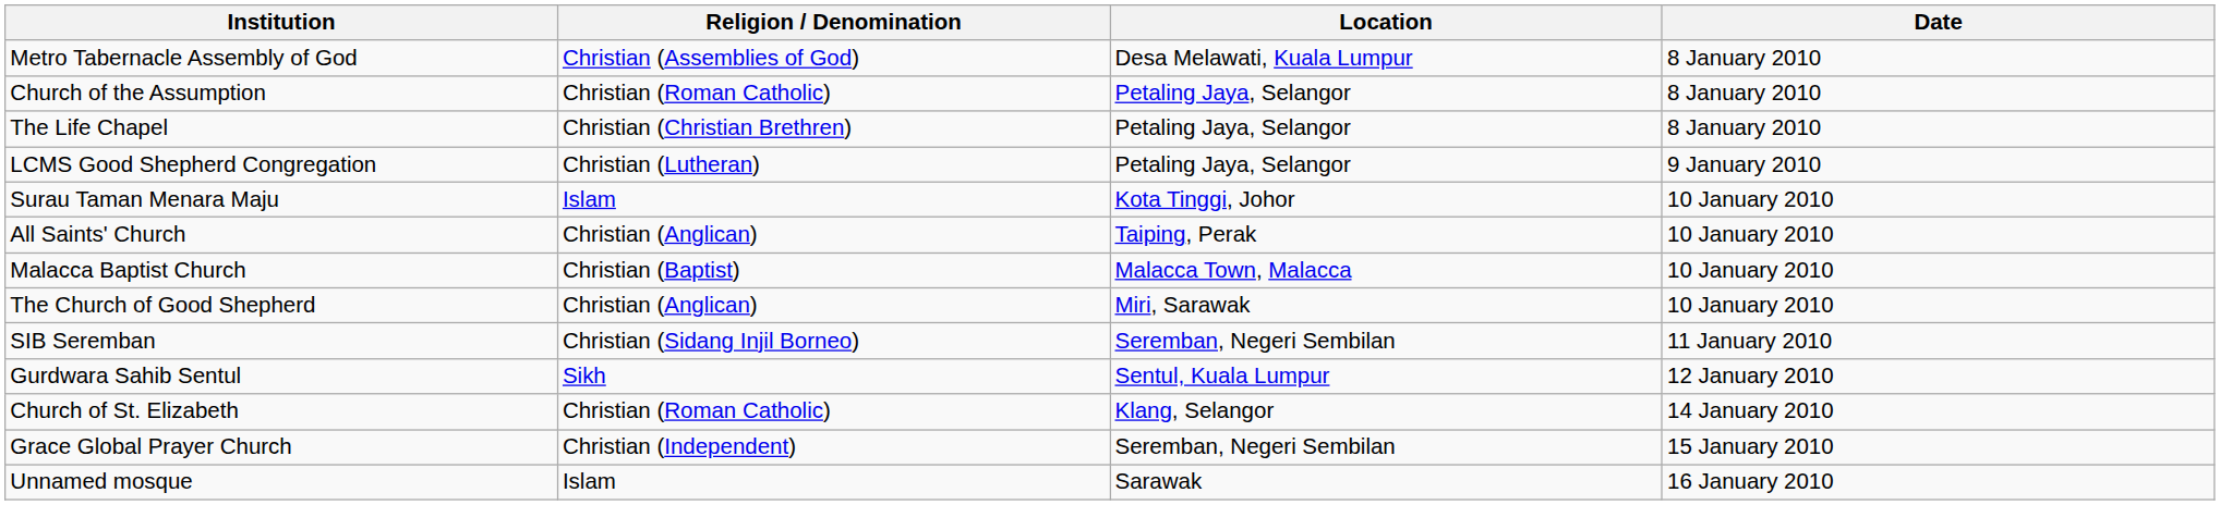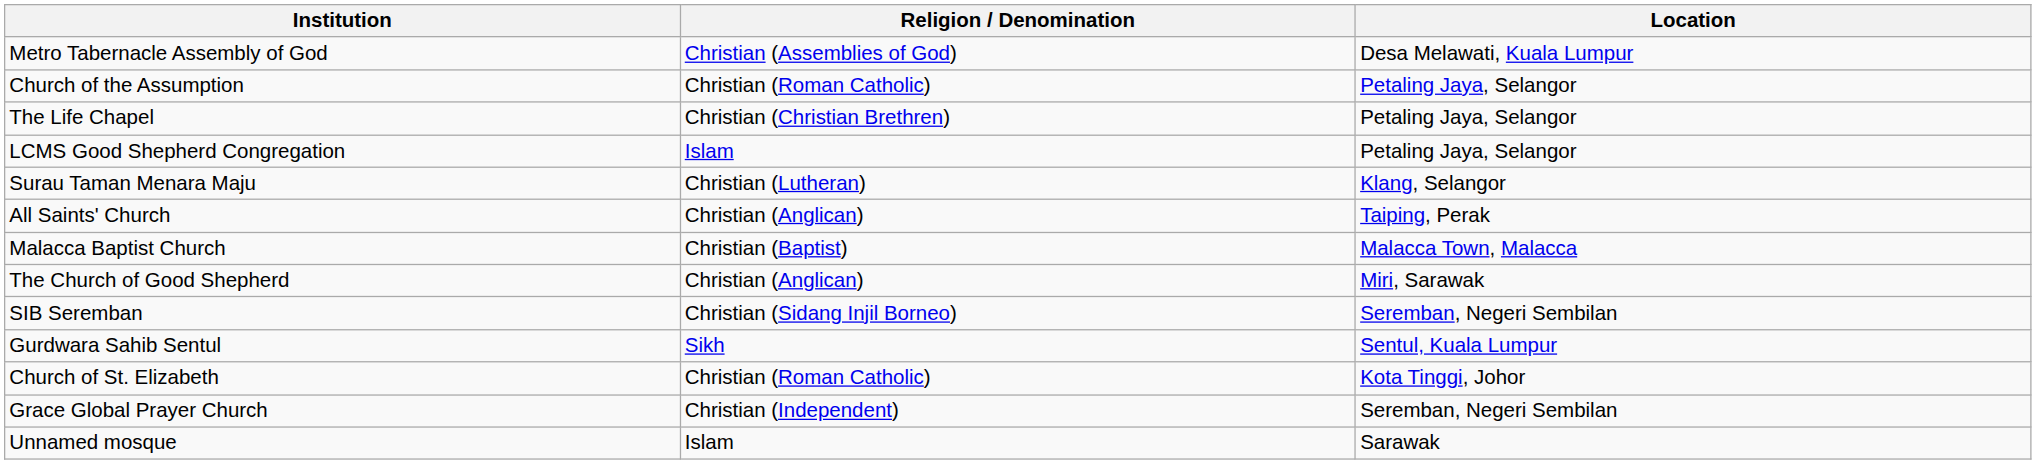 <table style="width:100%;border:0px;" class="wikitable">
 <tr>
 <th style="width:25%;">Institution</th>
 <th style="width:25%;">Religion / Denomination</th>
 <th style="width:25%;">Location</th>
-<th style="width:25%;">Date</th>
 </tr>
 <tr>
 <td>Metro Tabernacle Assembly of God</td>
 <td><a href='#'>Christian</a> (<a href='#'>Assemblies of God</a>)</td>
 <td>Desa Melawati, <a href='#'>Kuala Lumpur</a></td>
-<td>8 January 2010</td>
 </tr>
 <tr>
 <td>Church of the Assumption</td>
 <td>Christian (<a href='#'>Roman Catholic</a>)</td>
 <td><a href='#'>Petaling Jaya</a>, Selangor</td>
-<td>8 January 2010</td>
 </tr>
 <tr>
 <td>The Life Chapel</td>
 <td>Christian (<a href='#'>Christian Brethren</a>)</td>
 <td>Petaling Jaya, Selangor</td>
-<td>8 January 2010</td>
 </tr>
 <tr>
 <td>LCMS Good Shepherd Congregation</td>
-<td>Christian (<a href='#'>Lutheran</a>)</td>
+<td><a href='#'>Islam</a></td>
 <td>Petaling Jaya, Selangor</td>
-<td>9 January 2010</td>
 </tr>
 <tr>
 <td>Surau Taman Menara Maju</td>
-<td><a href='#'>Islam</a></td>
-<td><a href='#'>Kota Tinggi</a>, Johor</td>
-<td>10 January 2010</td>
+<td>Christian (<a href='#'>Lutheran</a>)</td>
+<td><a href='#'>Klang</a>, Selangor</td>
 </tr>
 <tr>
 <td>All Saints' Church</td>
 <td>Christian (<a href='#'>Anglican</a>)</td>
 <td><a href='#'>Taiping</a>, Perak</td>
-<td>10 January 2010</td>
 </tr>
 <tr>
 <td>Malacca Baptist Church</td>
 <td>Christian (<a href='#'>Baptist</a>)</td>
 <td><a href='#'>Malacca Town</a>, <a href='#'>Malacca</a></td>
-<td>10 January 2010</td>
 </tr>
 <tr>
 <td>The Church of Good Shepherd</td>
 <td>Christian (<a href='#'>Anglican</a>)</td>
 <td><a href='#'>Miri</a>, Sarawak</td>
-<td>10 January 2010</td>
 </tr>
 <tr>
 <td>SIB Seremban</td>
 <td>Christian (<a href='#'>Sidang Injil Borneo</a>)</td>
 <td><a href='#'>Seremban</a>, Negeri Sembilan</td>
-<td>11 January 2010</td>
 </tr>
 <tr>
 <td>Gurdwara Sahib Sentul</td>
 <td><a href='#'>Sikh</a></td>
 <td><a href='#'>Sentul, Kuala Lumpur</a></td>
-<td>12 January 2010</td>
 </tr>
 <tr>
 <td>Church of St. Elizabeth</td>
 <td>Christian (<a href='#'>Roman Catholic</a>)</td>
-<td><a href='#'>Klang</a>, Selangor</td>
-<td>14 January 2010</td>
+<td><a href='#'>Kota Tinggi</a>, Johor</td>
 </tr>
 <tr>
 <td>Grace Global Prayer Church</td>
 <td>Christian (<a href='#'>Independent</a>)</td>
 <td>Seremban, Negeri Sembilan</td>
-<td>15 January 2010</td>
 </tr>
 <tr>
 <td>Unnamed mosque</td>
 <td>Islam</td>
 <td>Sarawak</td>
-<td>16 January 2010</td>
 </tr>
 </table>
